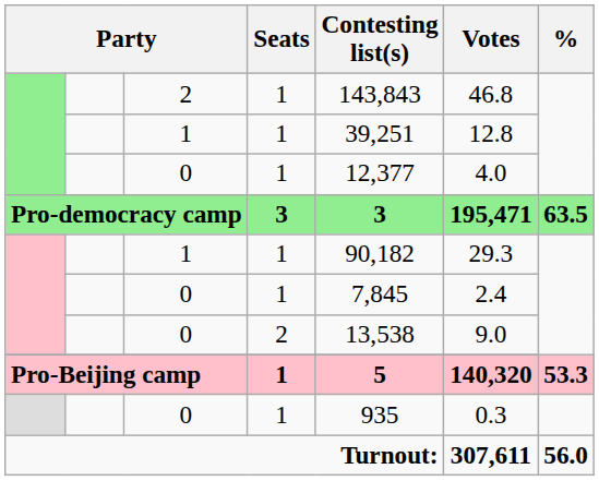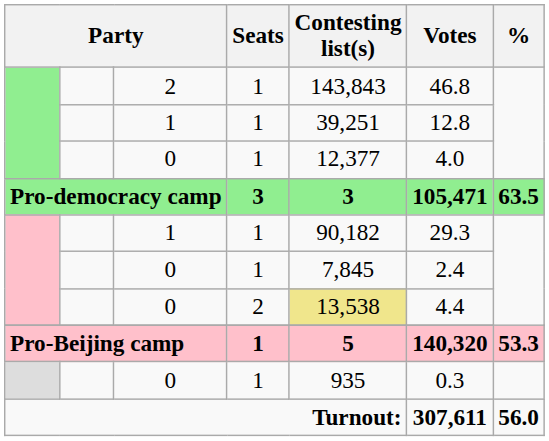 <table class="wikitable">
 <tr>
 <th colspan="3" rowspan="1" align="center">Party</th>
 <th align="center">Seats</th>
 <th align="center">Contesting<br>list(s)</th>
 <th align="center">Votes</th>
 <th align="center">%</th>
 </tr>
 <tr>
 <td bgcolor="LightGreen" rowspan="3"></td>
 <td></td>
 <td align="center">2</td>
 <td align="center">1</td>
 <td align="center">143,843</td>
 <td align="center">46.8</td>
 </tr>
 <tr>
 <td></td>
 <td align="center">1</td>
 <td align="center">1</td>
 <td align="center">39,251</td>
 <td align="center">12.8</td>
 </tr>
 <tr>
 <td></td>
 <td align="center">0</td>
 <td align="center">1</td>
 <td align="center">12,377</td>
 <td align="center">4.0</td>
 </tr>
 <tr bgcolor="LightGreen">
 <td colspan=3><strong>Pro-democracy camp</strong></td>
 <td align="center"><strong>3</strong></td>
 <td align="center"><strong>3</strong></td>
-<td align="center"><strong>195,471</strong></td>
+<td align="center"><strong>105,471</strong></td>
 <td align="center"><strong>63.5</strong></td>
 </tr>
 <tr>
 <td bgcolor="Pink" rowspan="3"></td>
 <td></td>
 <td align="center">1</td>
 <td align="center">1</td>
 <td align="center">90,182</td>
 <td align="center">29.3</td>
 </tr>
 <tr>
 <td></td>
 <td align="center">0</td>
 <td align="center">1</td>
 <td align="center">7,845</td>
 <td align="center">2.4</td>
 </tr>
 <tr>
 <td></td>
 <td align="center">0</td>
 <td align="center">2</td>
-<td align="center">13,538</td>
-<td align="center">9.0</td>
+<td align="center" style="background: khaki;">13,538</td>
+<td align="center">4.4</td>
 </tr>
 <tr>
 </tr>
 <tr bgcolor="Pink">
 <td colspan=3><strong>Pro-Beijing camp</strong></td>
 <td align="center"><strong>1</strong></td>
 <td align="center"><strong>5</strong></td>
 <td align="center"><strong>140,320</strong></td>
 <td align="center"><strong>53.3</strong></td>
 </tr>
 <tr>
 <td bgcolor="#DDDDDD"></td>
 <td></td>
 <td align="center">0</td>
 <td align="center">1</td>
 <td align="center">935</td>
 <td align="center">0.3</td>
 </tr>
 <tr>
 <td colspan="5" rowspan="1" align="right"><strong>Turnout:</strong></td>
 <td align="center"><strong>307,611</strong></td>
 <td align="center"><strong>56.0</strong></td>
 </tr>
 </table>
